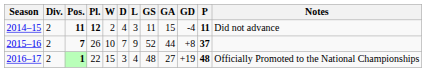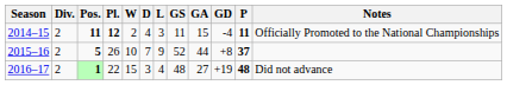 <table class="wikitable">
 <tr style="background:#efefef;">
 <th>Season</th>
 <th>Div.</th>
 <th>Pos.</th>
 <th>Pl.</th>
 <th>W</th>
 <th>D</th>
 <th>L</th>
 <th>GS</th>
 <th>GA</th>
 <th>GD</th>
 <th>P</th>
 <th>Notes</th>
 </tr>
 <tr>
 <td><a href='#'>2014–15</a></td>
 <td>2</td>
 <td align=right><strong>11</strong></td>
 <td align=right><strong>12</strong></td>
 <td align=right>2</td>
 <td align=right>4</td>
 <td align=right>3</td>
 <td align=right>11</td>
 <td align=right>15</td>
 <td align=right>-4</td>
 <td align=right><strong>11</strong></td>
-<td>Did not advance</td>
+<td>Officially Promoted to the National Championships</td>
 </tr>
 <tr>
 <td><a href='#'>2015–16</a></td>
 <td>2</td>
-<td align=right><strong>7</strong></td>
+<td align=right><strong>5</strong></td>
 <td align=right>26</td>
 <td align=right>10</td>
 <td align=right>7</td>
 <td align=right>9</td>
 <td align=right>52</td>
 <td align=right>44</td>
 <td align=right>+8</td>
 <td align=right><strong>37</strong></td>
 <td></td>
 </tr>
 <tr>
 <td><a href='#'>2016–17</a></td>
 <td>2</td>
 <td align=right bgcolor=B9FFB9><strong>1</strong></td>
 <td align=right>22</td>
 <td align=right>15</td>
 <td align=right>3</td>
 <td align=right>4</td>
 <td align=right>48</td>
 <td align=right>27</td>
 <td align=right>+19</td>
 <td align=right><strong>48</strong></td>
-<td>Officially Promoted to the National Championships</td>
+<td>Did not advance</td>
 </tr>
 </table>
